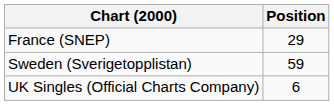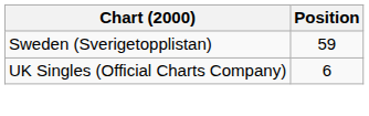 <table class="wikitable">
 <tr>
 <th>Chart (2000)</th>
 <th>Position</th>
-</tr>
-<tr>
-<td>France (SNEP)</td>
-<td style="text-align:center;">29</td>
 </tr>
 <tr>
 <td>Sweden (Sverigetopplistan)</td>
 <td style="text-align:center;">59</td>
 </tr>
 <tr>
 <td>UK Singles (Official Charts Company)</td>
 <td style="text-align:center;">6</td>
 </tr>
 </table>
